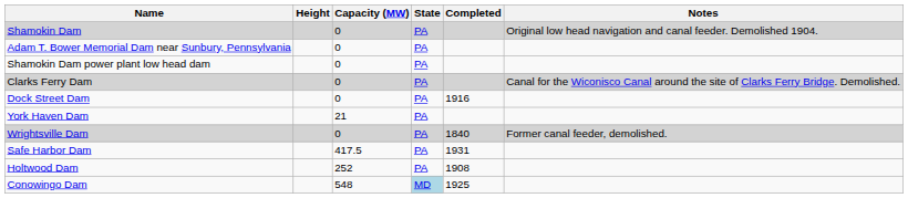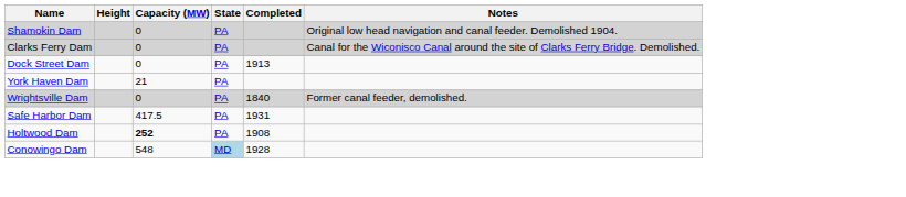 <table class="wikitable sortable" border="1">
 <tr>
 <th>Name</th>
 <th>Height</th>
 <th data-sort-type="number">Capacity (<a href='#'>MW</a>)</th>
 <th>State</th>
 <th>Completed</th>
 <th>Notes</th>
 </tr>
 <tr style="background-color:lightgray">
 <td><a href='#'>Shamokin Dam</a></td>
 <td></td>
 <td>0</td>
 <td><a href='#'>PA</a></td>
 <td></td>
 <td>Original low head navigation and canal feeder. Demolished 1904.</td>
 </tr>
-<tr>
-<td><a href='#'>Adam T. Bower Memorial Dam</a> near <a href='#'>Sunbury, Pennsylvania</a></td>
-<td></td>
-<td>0</td>
-<td><a href='#'>PA</a></td>
-<td></td>
-<td></td>
-</tr>
-<tr>
-<td>Shamokin Dam power plant low head dam</td>
-<td></td>
-<td>0</td>
-<td><a href='#'>PA</a></td>
-<td></td>
-<td></td>
-</tr>
 <tr style="background-color:lightgray">
 <td>Clarks Ferry Dam</td>
 <td></td>
 <td>0</td>
 <td><a href='#'>PA</a></td>
 <td></td>
 <td>Canal for the <a href='#'>Wiconisco Canal</a> around the site of <a href='#'>Clarks Ferry Bridge</a>. Demolished.</td>
 </tr>
 <tr>
 <td><a href='#'>Dock Street Dam</a></td>
 <td></td>
 <td>0</td>
 <td><a href='#'>PA</a></td>
-<td>1916</td>
+<td>1913</td>
 <td></td>
 </tr>
 <tr>
 <td><a href='#'>York Haven Dam</a></td>
 <td></td>
 <td>21</td>
 <td><a href='#'>PA</a></td>
 <td></td>
 <td></td>
 </tr>
 <tr style="background-color:lightgray">
 <td><a href='#'>Wrightsville Dam</a></td>
 <td></td>
 <td>0</td>
 <td><a href='#'>PA</a></td>
 <td>1840</td>
 <td>Former canal feeder, demolished.</td>
 </tr>
 <tr>
 <td><a href='#'>Safe Harbor Dam</a></td>
 <td></td>
 <td>417.5</td>
 <td><a href='#'>PA</a></td>
 <td>1931</td>
 <td></td>
 </tr>
 <tr>
 <td><a href='#'>Holtwood Dam</a></td>
 <td></td>
-<td>252</td>
+<td><strong>252</strong></td>
 <td><a href='#'>PA</a></td>
 <td>1908</td>
 <td></td>
 </tr>
 <tr>
 <td><a href='#'>Conowingo Dam</a></td>
 <td></td>
 <td>548</td>
 <td style="background: lightblue;"><a href='#'>MD</a></td>
-<td>1925</td>
+<td>1928</td>
 <td></td>
 </tr>
 </table>
